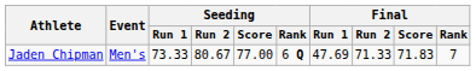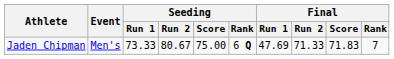 <table class="wikitable" style="font-size:90%">
 <tr>
 <th rowspan=2>Athlete</th>
 <th rowspan=2>Event</th>
 <th colspan="4">Seeding</th>
 <th colspan="4">Final</th>
 </tr>
 <tr style="font-size:95%">
 <th>Run 1</th>
 <th>Run 2</th>
 <th>Score</th>
 <th>Rank</th>
 <th>Run 1</th>
 <th>Run 2</th>
 <th>Score</th>
 <th>Rank</th>
 </tr>
 <tr align=center>
 <td align=left><a href='#'>Jaden Chipman</a></td>
 <td align=left><a href='#'>Men's</a></td>
 <td>73.33</td>
 <td>80.67</td>
-<td>77.00</td>
+<td>75.00</td>
 <td>6 <strong>Q</strong></td>
 <td>47.69</td>
 <td>71.33</td>
 <td>71.83</td>
 <td>7</td>
 </tr>
 </table>
